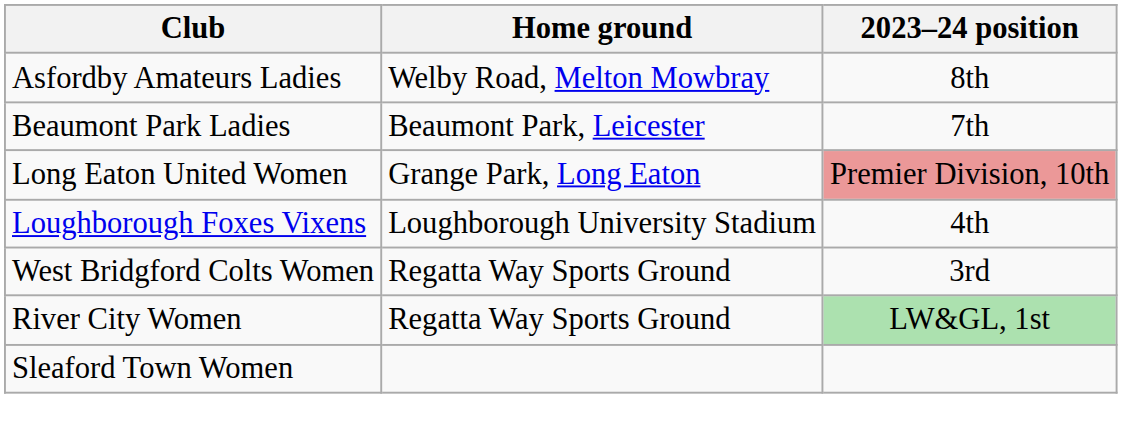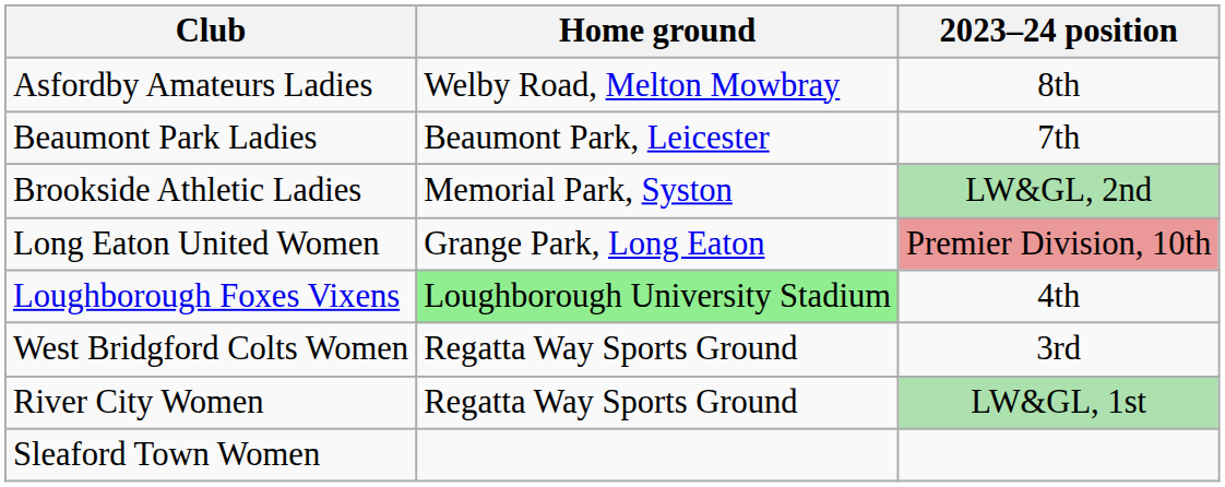 <table class="wikitable" border="1">
 <tr>
 <th>Club</th>
 <th>Home ground</th>
 <th>2023–24 position</th>
 </tr>
 <tr>
 <td>Asfordby Amateurs Ladies</td>
 <td>Welby Road, <a href='#'>Melton Mowbray</a></td>
 <td style="text-align:center;">8th</td>
 </tr>
 <tr>
 <td>Beaumont Park Ladies</td>
 <td>Beaumont Park, <a href='#'>Leicester</a></td>
 <td style="text-align:center;">7th</td>
 </tr>
 <tr>
+<td>Brookside Athletic Ladies</td>
+<td>Memorial Park, <a href='#'>Syston</a></td>
+<td style="text-align:center;" bgcolor="#ACE1AF">LW&GL, 2nd</td>
+</tr>
+<tr>
 <td>Long Eaton United Women</td>
 <td>Grange Park, <a href='#'>Long Eaton</a></td>
 <td style="text-align:center;" bgcolor="#EB9898">Premier Division, 10th</td>
 </tr>
 <tr>
 <td><a href='#'>Loughborough Foxes Vixens</a></td>
-<td>Loughborough University Stadium</td>
+<td style="background: lightgreen;">Loughborough University Stadium</td>
 <td style="text-align:center;">4th</td>
 </tr>
 <tr>
 <td>West Bridgford Colts Women</td>
 <td>Regatta Way Sports Ground</td>
 <td style="text-align:center;">3rd</td>
 </tr>
 <tr>
 <td>River City Women</td>
 <td>Regatta Way Sports Ground</td>
 <td style="text-align:center;" bgcolor="#ACE1AF">LW&GL, 1st</td>
 </tr>
 <tr>
 <td>Sleaford Town Women</td>
 <td></td>
 <td style="text-align:center;"></td>
 </tr>
 </table>
